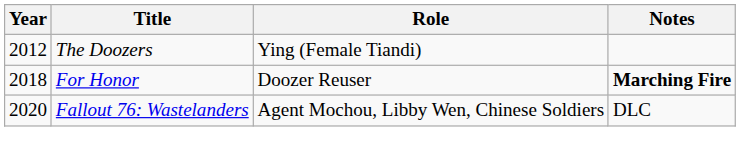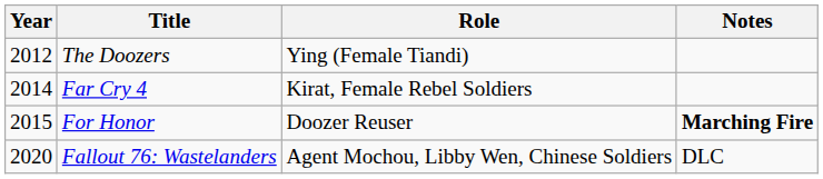 <table class="wikitable sortable">
 <tr>
 <th>Year</th>
 <th>Title</th>
 <th>Role</th>
 <th class="unsortable">Notes</th>
 </tr>
 <tr>
 <td>2012</td>
 <td data-sort-value="Doozers, The"><em>The Doozers</em></td>
 <td>Ying (Female Tiandi)</td>
 <td></td>
 </tr>
 <tr>
-<td>2018</td>
+<td>2014</td>
+<td><em><a href='#'>Far Cry 4</a></em></td>
+<td>Kirat, Female Rebel Soldiers</td>
+<td></td>
+</tr>
+<tr>
+<td>2015</td>
 <td><em><a href='#'>For Honor</a></em></td>
 <td>Doozer Reuser</td>
 <td><strong>Marching Fire</strong></td>
 </tr>
 <tr>
 <td>2020</td>
 <td><em><a href='#'>Fallout 76: Wastelanders</a></em></td>
 <td>Agent Mochou, Libby Wen, Chinese Soldiers</td>
 <td>DLC</td>
 </tr>
 </table>
